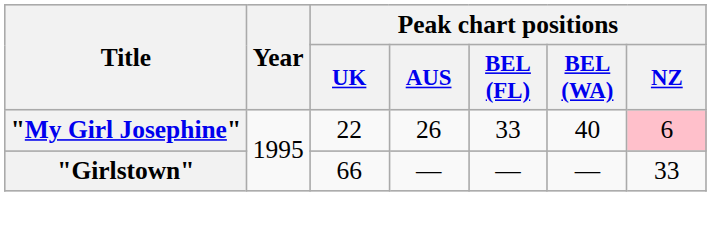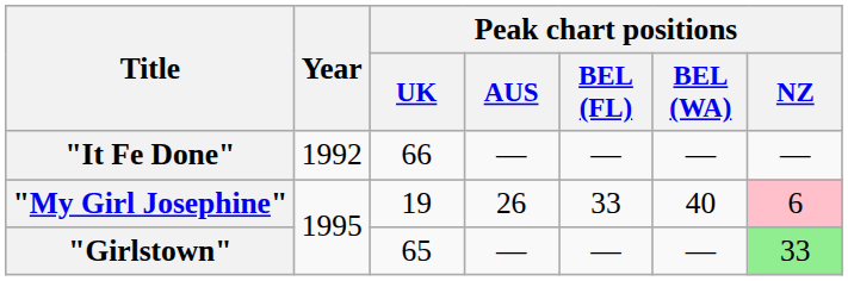 <table class="wikitable plainrowheaders" style="text-align:center;">
 <tr>
 <th scope="col" rowspan="2">Title</th>
 <th scope="col" rowspan="2">Year</th>
 <th scope="col" colspan="5">Peak chart positions</th>
 </tr>
 <tr>
 <th scope="col" style="width:3em;font-size:90%;"><a href='#'>UK</a><br></th>
 <th scope="col" style="width:3em;font-size:90%;"><a href='#'>AUS</a><br></th>
 <th scope="col" style="width:3em;font-size:90%;"><a href='#'>BEL<br>(FL)</a><br></th>
 <th scope="col" style="width:3em;font-size:90%;"><a href='#'>BEL<br>(WA)</a><br></th>
 <th scope="col" style="width:3em;font-size:90%;"><a href='#'>NZ</a><br></th>
 </tr>
 <tr>
+<th scope="row">"It Fe Done"</th>
+<td>1992</td>
+<td>66</td>
+<td>—</td>
+<td>—</td>
+<td>—</td>
+<td>—</td>
+</tr>
+<tr>
 <th scope="row">"<a href='#'>My Girl Josephine</a>"<br></th>
 <td rowspan="2">1995</td>
-<td>22</td>
+<td>19</td>
 <td>26</td>
 <td>33</td>
 <td>40</td>
 <td style="background: pink;">6</td>
 </tr>
 <tr>
 <th scope="row">"Girlstown"</th>
-<td>66</td>
+<td>65</td>
 <td>—</td>
 <td>—</td>
 <td>—</td>
-<td>33</td>
+<td style="background: lightgreen;">33</td>
 </tr>
 </table>
